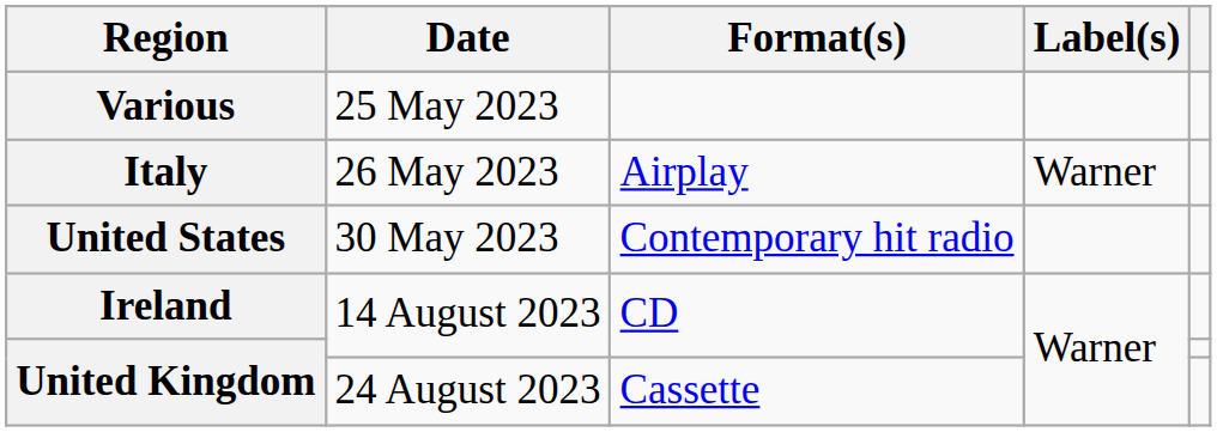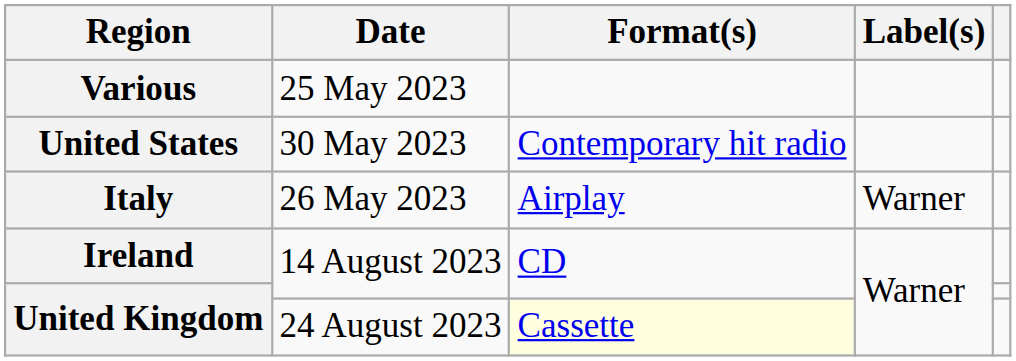 <table class="wikitable plainrowheaders">
 <tr>
 <th scope="col">Region</th>
 <th scope="col">Date</th>
 <th scope="col">Format(s)</th>
 <th scope="col">Label(s)</th>
 <th scope="col"></th>
 </tr>
 <tr>
 <th scope="row">Various</th>
 <td>25 May 2023</td>
 <td></td>
 <td></td>
 <td style="text-align:center;"></td>
 </tr>
 <tr>
+<th scope="row">United States</th>
+<td>30 May 2023</td>
+<td><a href='#'>Contemporary hit radio</a></td>
+<td></td>
+<td style="text-align:center;"></td>
+</tr>
+<tr>
 <th scope="row">Italy</th>
 <td>26 May 2023</td>
 <td><a href='#'>Airplay</a></td>
 <td>Warner</td>
-<td style="text-align:center;"></td>
-</tr>
-<tr>
-<th scope="row">United States</th>
-<td>30 May 2023</td>
-<td><a href='#'>Contemporary hit radio</a></td>
-<td></td>
 <td style="text-align:center;"></td>
 </tr>
 <tr>
 <th scope="row">Ireland</th>
 <td rowspan="2">14 August 2023</td>
 <td rowspan="2"><a href='#'>CD</a></td>
 <td rowspan="3">Warner</td>
 <td style="text-align:center;"></td>
 </tr>
 <tr>
 <th scope="row" rowspan=2>United Kingdom</th>
 <td style="text-align:center;"></td>
 </tr>
 <tr>
 <td>24 August 2023</td>
-<td><a href='#'>Cassette</a></td>
+<td style="background: lightyellow;"><a href='#'>Cassette</a></td>
 <td style="text-align:center;"></td>
 </tr>
 </table>
